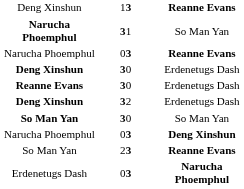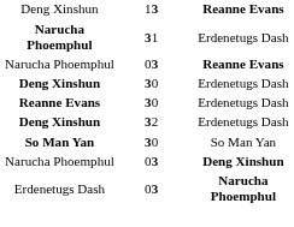 <table style="text-align:center; font-size: 90%">
 <tr>
 <th width=125></th>
 <th width=65></th>
 <th width=125></th>
 </tr>
 <tr>
 <td>Deng Xinshun</td>
 <td>1<strong>3</strong></td>
 <td><strong>Reanne Evans</strong></td>
 </tr>
 <tr>
 <td><strong>Narucha Phoemphul</strong></td>
 <td><strong>3</strong>1</td>
-<td>So Man Yan</td>
+<td>Erdenetugs Dash</td>
 </tr>
 <tr>
 <td>Narucha Phoemphul</td>
 <td>0<strong>3</strong></td>
 <td><strong>Reanne Evans</strong></td>
 </tr>
 <tr>
 <td><strong>Deng Xinshun</strong></td>
 <td><strong>3</strong>0</td>
 <td>Erdenetugs Dash</td>
 </tr>
 <tr>
 <td><strong>Reanne Evans</strong></td>
 <td><strong>3</strong>0</td>
 <td>Erdenetugs Dash</td>
 </tr>
 <tr>
 <td><strong>Deng Xinshun</strong></td>
 <td><strong>3</strong>2</td>
 <td>Erdenetugs Dash</td>
 </tr>
 <tr>
 <td><strong>So Man Yan</strong></td>
 <td><strong>3</strong>0</td>
 <td>So Man Yan</td>
 </tr>
 <tr>
 <td>Narucha Phoemphul</td>
 <td>0<strong>3</strong></td>
 <td><strong>Deng Xinshun</strong></td>
 </tr>
 <tr>
-<td>So Man Yan</td>
-<td>2<strong>3</strong></td>
-<td><strong>Reanne Evans</strong></td>
-</tr>
-<tr>
 <td>Erdenetugs Dash</td>
 <td>0<strong>3</strong></td>
 <td><strong>Narucha Phoemphul</strong></td>
 </tr>
 </table>
